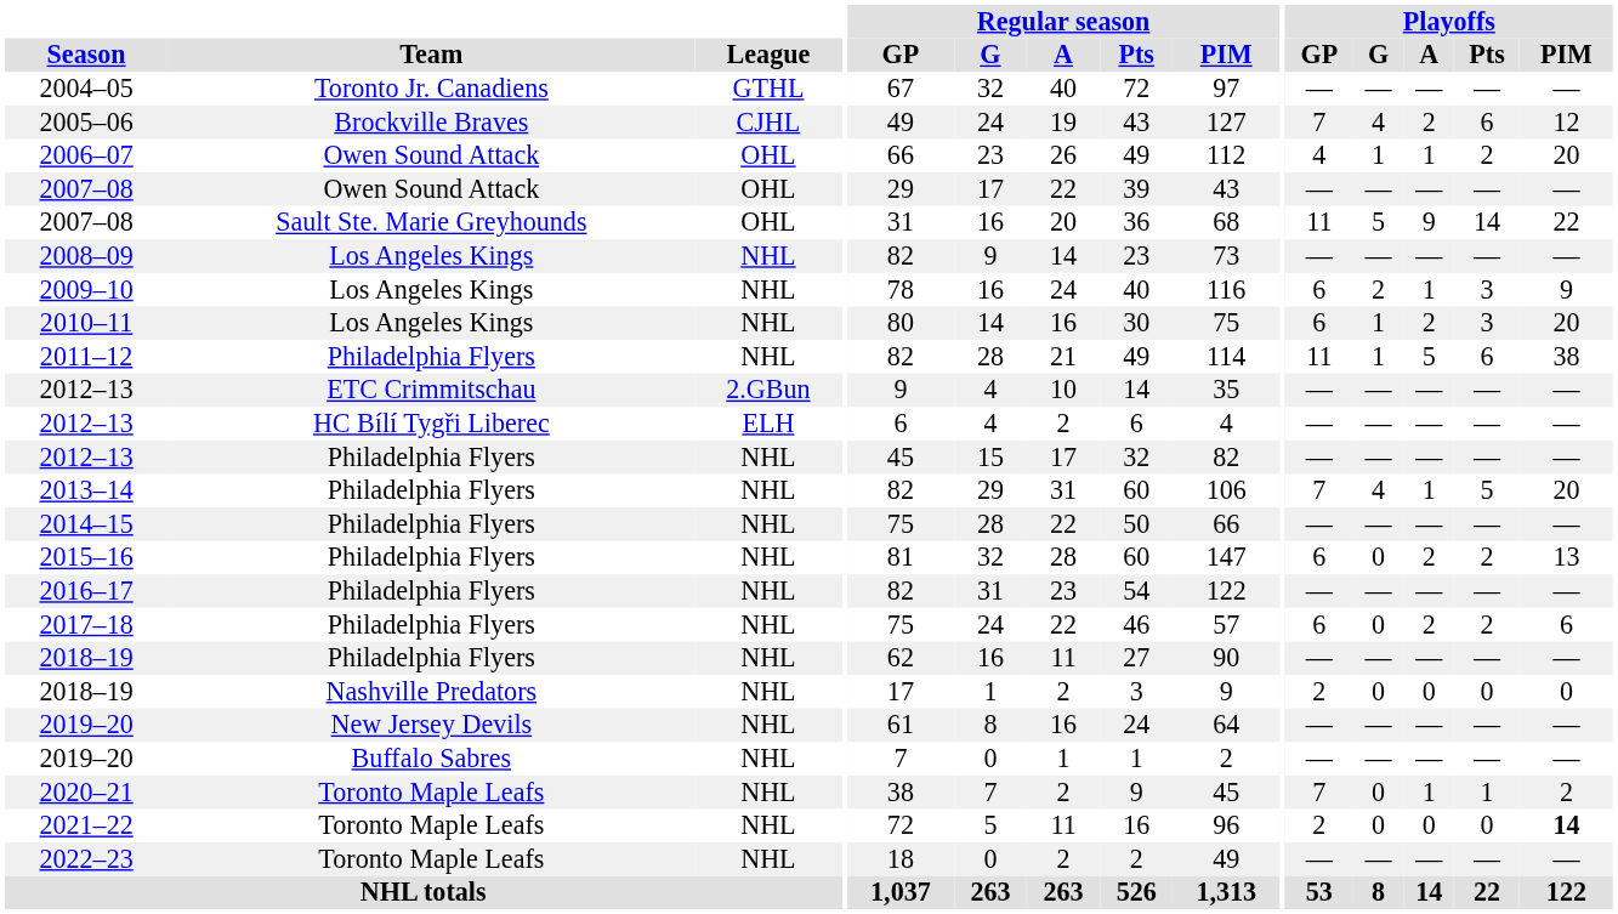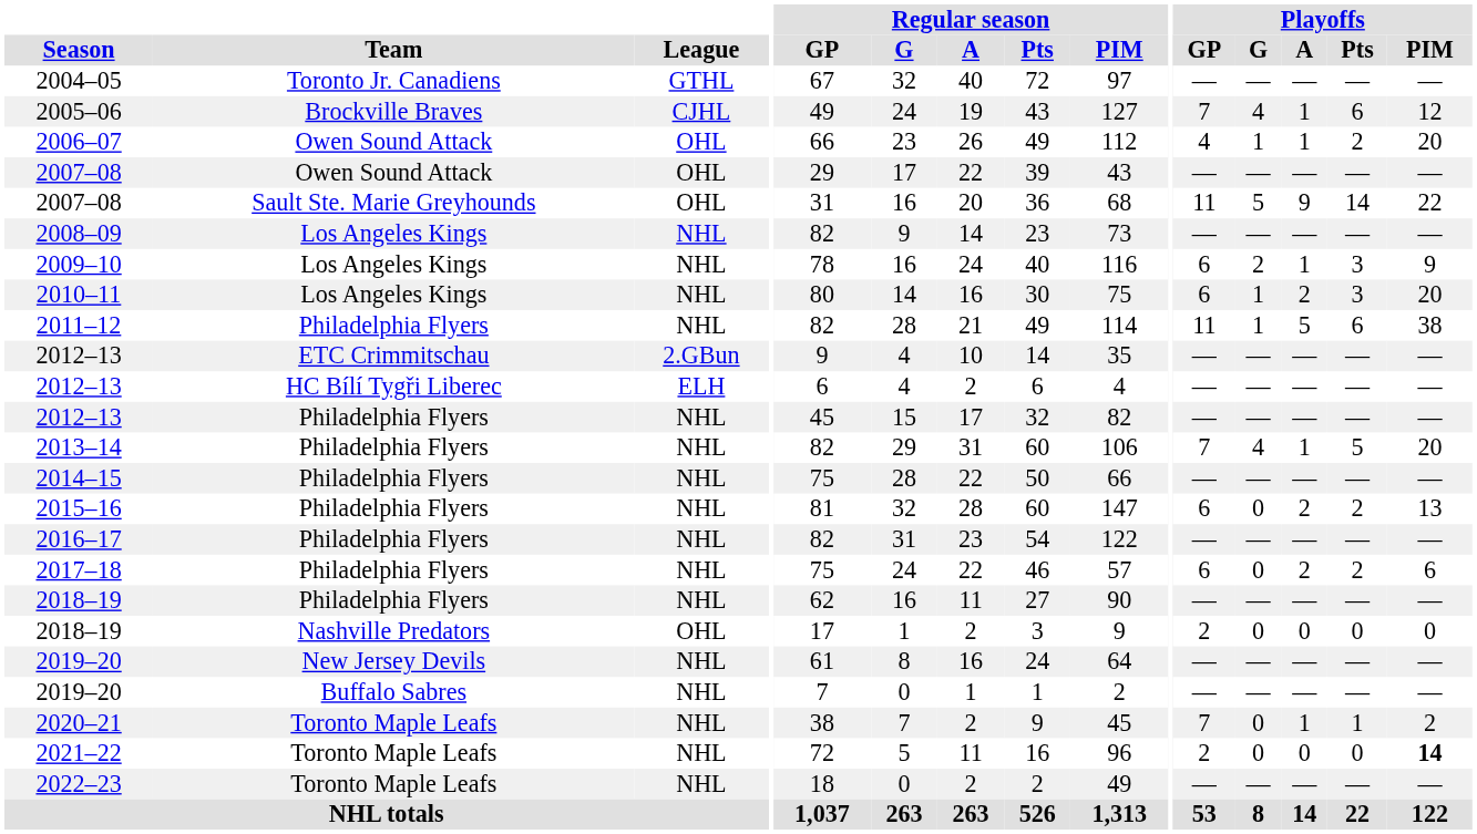 <table border="0" cellpadding="1" cellspacing="0" style="text-align:center; width:60em;">
 <tr bgcolor="#e0e0e0">
 <th colspan="3" bgcolor="#ffffff"></th>
 <th rowspan="99" bgcolor="#ffffff"></th>
 <th colspan="5"><a href='#'>Regular season</a></th>
 <th rowspan="99" bgcolor="#ffffff"></th>
 <th colspan="5"><a href='#'>Playoffs</a></th>
 </tr>
 <tr bgcolor="#e0e0e0">
 <th><a href='#'>Season</a></th>
 <th>Team</th>
 <th>League</th>
 <th>GP</th>
 <th><a href='#'>G</a></th>
 <th><a href='#'>A</a></th>
 <th><a href='#'>Pts</a></th>
 <th><a href='#'>PIM</a></th>
 <th>GP</th>
 <th>G</th>
 <th>A</th>
 <th>Pts</th>
 <th>PIM</th>
 </tr>
 <tr>
 <td>2004–05</td>
 <td><a href='#'>Toronto Jr. Canadiens</a></td>
 <td><a href='#'>GTHL</a></td>
 <td>67</td>
 <td>32</td>
 <td>40</td>
 <td>72</td>
 <td>97</td>
 <td>—</td>
 <td>—</td>
 <td>—</td>
 <td>—</td>
 <td>—</td>
 </tr>
 <tr bgcolor="#f0f0f0">
 <td>2005–06</td>
 <td><a href='#'>Brockville Braves</a></td>
 <td><a href='#'>CJHL</a></td>
 <td>49</td>
 <td>24</td>
 <td>19</td>
 <td>43</td>
 <td>127</td>
 <td>7</td>
 <td>4</td>
-<td>2</td>
+<td>1</td>
 <td>6</td>
 <td>12</td>
 </tr>
 <tr>
 <td><a href='#'>2006–07</a></td>
 <td><a href='#'>Owen Sound Attack</a></td>
 <td><a href='#'>OHL</a></td>
 <td>66</td>
 <td>23</td>
 <td>26</td>
 <td>49</td>
 <td>112</td>
 <td>4</td>
 <td>1</td>
 <td>1</td>
 <td>2</td>
 <td>20</td>
 </tr>
 <tr bgcolor="#f0f0f0">
 <td><a href='#'>2007–08</a></td>
 <td>Owen Sound Attack</td>
 <td>OHL</td>
 <td>29</td>
 <td>17</td>
 <td>22</td>
 <td>39</td>
 <td>43</td>
 <td>—</td>
 <td>—</td>
 <td>—</td>
 <td>—</td>
 <td>—</td>
 </tr>
 <tr>
 <td>2007–08</td>
 <td><a href='#'>Sault Ste. Marie Greyhounds</a></td>
 <td>OHL</td>
 <td>31</td>
 <td>16</td>
 <td>20</td>
 <td>36</td>
 <td>68</td>
 <td>11</td>
 <td>5</td>
 <td>9</td>
 <td>14</td>
 <td>22</td>
 </tr>
 <tr bgcolor="#f0f0f0">
 <td><a href='#'>2008–09</a></td>
 <td><a href='#'>Los Angeles Kings</a></td>
 <td><a href='#'>NHL</a></td>
 <td>82</td>
 <td>9</td>
 <td>14</td>
 <td>23</td>
 <td>73</td>
 <td>—</td>
 <td>—</td>
 <td>—</td>
 <td>—</td>
 <td>—</td>
 </tr>
 <tr>
 <td><a href='#'>2009–10</a></td>
 <td>Los Angeles Kings</td>
 <td>NHL</td>
 <td>78</td>
 <td>16</td>
 <td>24</td>
 <td>40</td>
 <td>116</td>
 <td>6</td>
 <td>2</td>
 <td>1</td>
 <td>3</td>
 <td>9</td>
 </tr>
 <tr bgcolor="#f0f0f0">
 <td><a href='#'>2010–11</a></td>
 <td>Los Angeles Kings</td>
 <td>NHL</td>
 <td>80</td>
 <td>14</td>
 <td>16</td>
 <td>30</td>
 <td>75</td>
 <td>6</td>
 <td>1</td>
 <td>2</td>
 <td>3</td>
 <td>20</td>
 </tr>
 <tr>
 <td><a href='#'>2011–12</a></td>
 <td><a href='#'>Philadelphia Flyers</a></td>
 <td>NHL</td>
 <td>82</td>
 <td>28</td>
 <td>21</td>
 <td>49</td>
 <td>114</td>
 <td>11</td>
 <td>1</td>
 <td>5</td>
 <td>6</td>
 <td>38</td>
 </tr>
 <tr bgcolor="#f0f0f0">
 <td>2012–13</td>
 <td><a href='#'>ETC Crimmitschau</a></td>
 <td><a href='#'>2.GBun</a></td>
 <td>9</td>
 <td>4</td>
 <td>10</td>
 <td>14</td>
 <td>35</td>
 <td>—</td>
 <td>—</td>
 <td>—</td>
 <td>—</td>
 <td>—</td>
 </tr>
 <tr>
 <td><a href='#'>2012–13</a></td>
 <td><a href='#'>HC Bílí Tygři Liberec</a></td>
 <td><a href='#'>ELH</a></td>
 <td>6</td>
 <td>4</td>
 <td>2</td>
 <td>6</td>
 <td>4</td>
 <td>—</td>
 <td>—</td>
 <td>—</td>
 <td>—</td>
 <td>—</td>
 </tr>
 <tr bgcolor="#f0f0f0">
 <td><a href='#'>2012–13</a></td>
 <td>Philadelphia Flyers</td>
 <td>NHL</td>
 <td>45</td>
 <td>15</td>
 <td>17</td>
 <td>32</td>
 <td>82</td>
 <td>—</td>
 <td>—</td>
 <td>—</td>
 <td>—</td>
 <td>—</td>
 </tr>
 <tr>
 <td><a href='#'>2013–14</a></td>
 <td>Philadelphia Flyers</td>
 <td>NHL</td>
 <td>82</td>
 <td>29</td>
 <td>31</td>
 <td>60</td>
 <td>106</td>
 <td>7</td>
 <td>4</td>
 <td>1</td>
 <td>5</td>
 <td>20</td>
 </tr>
 <tr bgcolor="#f0f0f0">
 <td><a href='#'>2014–15</a></td>
 <td>Philadelphia Flyers</td>
 <td>NHL</td>
 <td>75</td>
 <td>28</td>
 <td>22</td>
 <td>50</td>
 <td>66</td>
 <td>—</td>
 <td>—</td>
 <td>—</td>
 <td>—</td>
 <td>—</td>
 </tr>
 <tr>
 <td><a href='#'>2015–16</a></td>
 <td>Philadelphia Flyers</td>
 <td>NHL</td>
 <td>81</td>
 <td>32</td>
 <td>28</td>
 <td>60</td>
 <td>147</td>
 <td>6</td>
 <td>0</td>
 <td>2</td>
 <td>2</td>
 <td>13</td>
 </tr>
 <tr bgcolor="#f0f0f0">
 <td><a href='#'>2016–17</a></td>
 <td>Philadelphia Flyers</td>
 <td>NHL</td>
 <td>82</td>
 <td>31</td>
 <td>23</td>
 <td>54</td>
 <td>122</td>
 <td>—</td>
 <td>—</td>
 <td>—</td>
 <td>—</td>
 <td>—</td>
 </tr>
 <tr>
 <td><a href='#'>2017–18</a></td>
 <td>Philadelphia Flyers</td>
 <td>NHL</td>
 <td>75</td>
 <td>24</td>
 <td>22</td>
 <td>46</td>
 <td>57</td>
 <td>6</td>
 <td>0</td>
 <td>2</td>
 <td>2</td>
 <td>6</td>
 </tr>
 <tr bgcolor="#f0f0f0">
 <td><a href='#'>2018–19</a></td>
 <td>Philadelphia Flyers</td>
 <td>NHL</td>
 <td>62</td>
 <td>16</td>
 <td>11</td>
 <td>27</td>
 <td>90</td>
 <td>—</td>
 <td>—</td>
 <td>—</td>
 <td>—</td>
 <td>—</td>
 </tr>
 <tr>
 <td>2018–19</td>
 <td><a href='#'>Nashville Predators</a></td>
-<td>NHL</td>
+<td>OHL</td>
 <td>17</td>
 <td>1</td>
 <td>2</td>
 <td>3</td>
 <td>9</td>
 <td>2</td>
 <td>0</td>
 <td>0</td>
 <td>0</td>
 <td>0</td>
 </tr>
 <tr bgcolor="#f0f0f0">
 <td><a href='#'>2019–20</a></td>
 <td><a href='#'>New Jersey Devils</a></td>
 <td>NHL</td>
 <td>61</td>
 <td>8</td>
 <td>16</td>
 <td>24</td>
 <td>64</td>
 <td>—</td>
 <td>—</td>
 <td>—</td>
 <td>—</td>
 <td>—</td>
 </tr>
 <tr>
 <td>2019–20</td>
 <td><a href='#'>Buffalo Sabres</a></td>
 <td>NHL</td>
 <td>7</td>
 <td>0</td>
 <td>1</td>
 <td>1</td>
 <td>2</td>
 <td>—</td>
 <td>—</td>
 <td>—</td>
 <td>—</td>
 <td>—</td>
 </tr>
 <tr bgcolor="#f0f0f0">
 <td><a href='#'>2020–21</a></td>
 <td><a href='#'>Toronto Maple Leafs</a></td>
 <td>NHL</td>
 <td>38</td>
 <td>7</td>
 <td>2</td>
 <td>9</td>
 <td>45</td>
 <td>7</td>
 <td>0</td>
 <td>1</td>
 <td>1</td>
 <td>2</td>
 </tr>
 <tr>
 <td><a href='#'>2021–22</a></td>
 <td>Toronto Maple Leafs</td>
 <td>NHL</td>
 <td>72</td>
 <td>5</td>
 <td>11</td>
 <td>16</td>
 <td>96</td>
 <td>2</td>
 <td>0</td>
 <td>0</td>
 <td>0</td>
 <td><strong>14</strong></td>
 </tr>
 <tr bgcolor="#f0f0f0">
 <td><a href='#'>2022–23</a></td>
 <td>Toronto Maple Leafs</td>
 <td>NHL</td>
 <td>18</td>
 <td>0</td>
 <td>2</td>
 <td>2</td>
 <td>49</td>
 <td>—</td>
 <td>—</td>
 <td>—</td>
 <td>—</td>
 <td>—</td>
 </tr>
 <tr bgcolor="#e0e0e0">
 <th colspan="3">NHL totals</th>
 <th>1,037</th>
 <th>263</th>
 <th>263</th>
 <th>526</th>
 <th>1,313</th>
 <th>53</th>
 <th>8</th>
 <th>14</th>
 <th>22</th>
 <th>122</th>
 </tr>
 </table>
